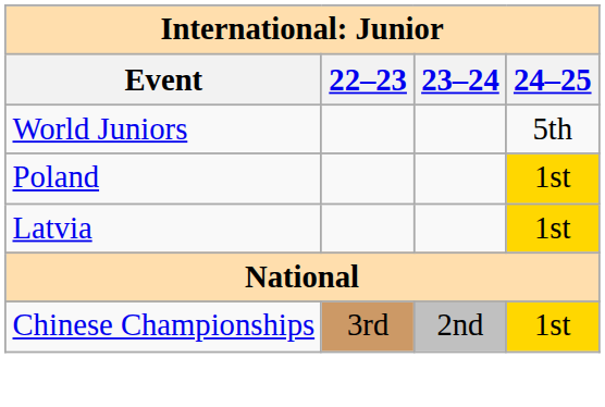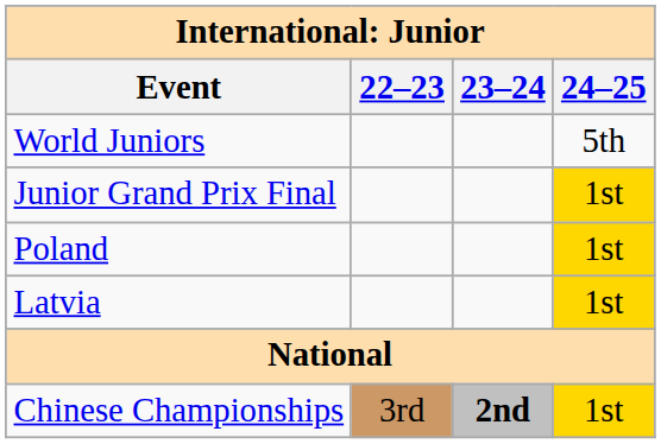 <table class="wikitable" style="text-align:center">
 <tr>
 <th colspan="4" style="background-color: #ffdead; " align="center">International: Junior</th>
 </tr>
 <tr>
 <th>Event</th>
 <th><a href='#'>22–23</a></th>
 <th><a href='#'>23–24</a></th>
 <th><a href='#'>24–25</a></th>
 </tr>
 <tr>
 <td align=left><a href='#'>World Juniors</a></td>
 <td></td>
 <td></td>
 <td>5th</td>
+</tr>
+<tr>
+<td align=left><a href='#'>Junior Grand Prix Final</a></td>
+<td></td>
+<td></td>
+<td bgcolor="gold">1st</td>
 </tr>
 <tr>
 <td align=left> <a href='#'>Poland</a></td>
 <td></td>
 <td></td>
 <td bgcolor=gold>1st</td>
 </tr>
 <tr>
 <td align=left> <a href='#'>Latvia</a></td>
 <td></td>
 <td></td>
 <td bgcolor=gold>1st</td>
 </tr>
 <tr>
 <th colspan="4" style="background-color: #ffdead; " align="center">National</th>
 </tr>
 <tr>
 <td align=left><a href='#'>Chinese Championships</a></td>
 <td bgcolor=cc9966>3rd</td>
-<td bgcolor=silver>2nd</td>
+<td bgcolor=silver><strong>2nd</strong></td>
 <td bgcolor=gold>1st</td>
 </tr>
 </table>
